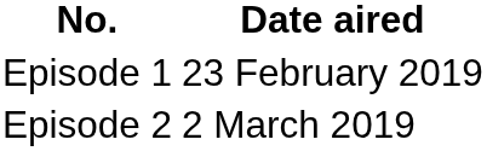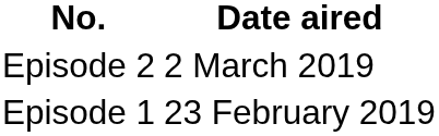 <table>
 <tr>
 <th>No.</th>
 <th>Date aired</th>
 </tr>
 <tr>
+<td>Episode 2</td>
+<td>2 March 2019</td>
+</tr>
+<tr>
 <td>Episode 1</td>
 <td>23 February 2019</td>
 </tr>
-<tr>
-<td>Episode 2</td>
-<td>2 March 2019</td>
-</tr>
 </table>
